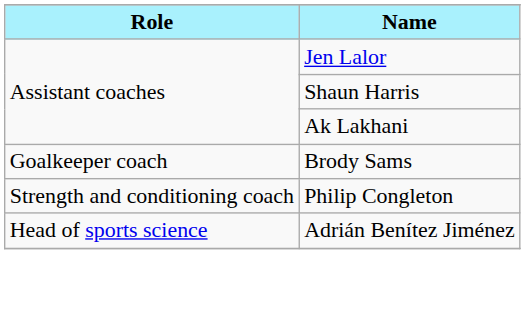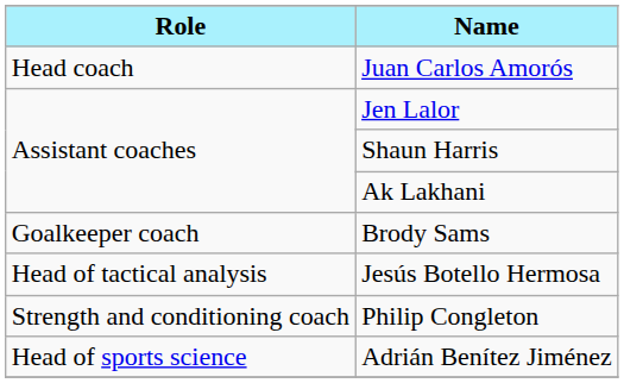 <table class="wikitable">
 <tr>
 </tr>
 <tr>
 <th style="background:#A9F1FD; color:#000;" scope="col">Role</th>
 <th style="background:#A9F1FD; color:#000;" scope="col">Name</th>
+</tr>
+<tr>
+<td>Head coach</td>
+<td><a href='#'>Juan Carlos Amorós</a></td>
 </tr>
 <tr>
 <td rowspan=3>Assistant coaches</td>
 <td><a href='#'>Jen Lalor</a></td>
 </tr>
 <tr>
 <td>Shaun Harris</td>
 </tr>
 <tr>
 <td>Ak Lakhani</td>
 </tr>
 <tr>
 <td>Goalkeeper coach</td>
 <td>Brody Sams</td>
 </tr>
 <tr>
+<td>Head of tactical analysis</td>
+<td>Jesús Botello Hermosa</td>
+</tr>
+<tr>
 <td>Strength and conditioning coach</td>
 <td>Philip Congleton</td>
 </tr>
 <tr>
 <td>Head of <a href='#'>sports science</a></td>
 <td>Adrián Benítez Jiménez</td>
 </tr>
 <tr>
 </tr>
 </table>
